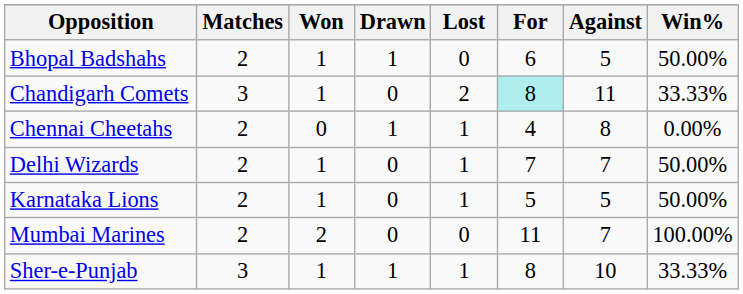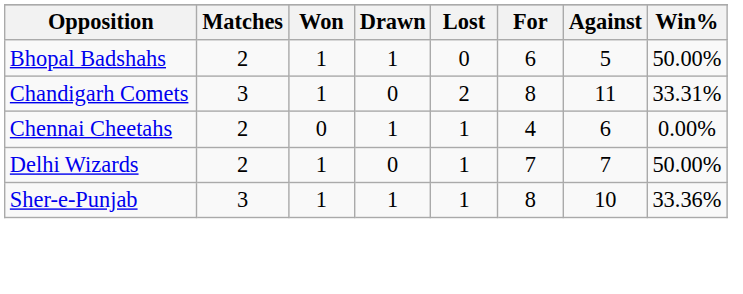 <table class="wikitable sortable" style="text-align:center">
 <tr>
 </tr>
 <tr>
 <th width=130>Opposition</th>
 <th width=40>Matches</th>
 <th width=40>Won</th>
 <th width=40>Drawn</th>
 <th width=40>Lost</th>
 <th width=40>For</th>
 <th width=40>Against</th>
 <th width=40>Win%</th>
 </tr>
 <tr>
 <td align=left><a href='#'>Bhopal Badshahs</a></td>
 <td>2</td>
 <td>1</td>
 <td>1</td>
 <td>0</td>
 <td>6</td>
 <td>5</td>
 <td>50.00%</td>
 </tr>
 <tr>
 <td align=left><a href='#'>Chandigarh Comets</a></td>
 <td>3</td>
 <td>1</td>
 <td>0</td>
 <td>2</td>
-<td style="background: paleturquoise;">8</td>
+<td>8</td>
 <td>11</td>
-<td>33.33%</td>
+<td>33.31%</td>
 </tr>
 <tr>
 <td align=left><a href='#'>Chennai Cheetahs</a></td>
 <td>2</td>
 <td>0</td>
 <td>1</td>
 <td>1</td>
 <td>4</td>
-<td>8</td>
+<td>6</td>
 <td>0.00%</td>
 </tr>
 <tr>
 <td align=left><a href='#'>Delhi Wizards</a></td>
 <td>2</td>
 <td>1</td>
 <td>0</td>
 <td>1</td>
 <td>7</td>
 <td>7</td>
 <td>50.00%</td>
 </tr>
 <tr>
-<td align=left><a href='#'>Karnataka Lions</a></td>
-<td>2</td>
-<td>1</td>
-<td>0</td>
-<td>1</td>
-<td>5</td>
-<td>5</td>
-<td>50.00%</td>
-</tr>
-<tr>
-<td align=left><a href='#'>Mumbai Marines</a></td>
-<td>2</td>
-<td>2</td>
-<td>0</td>
-<td>0</td>
-<td>11</td>
-<td>7</td>
-<td>100.00%</td>
-</tr>
-<tr>
 <td align=left><a href='#'>Sher-e-Punjab</a></td>
 <td>3</td>
 <td>1</td>
 <td>1</td>
 <td>1</td>
 <td>8</td>
 <td>10</td>
-<td>33.33%</td>
+<td>33.36%</td>
 </tr>
 </table>
